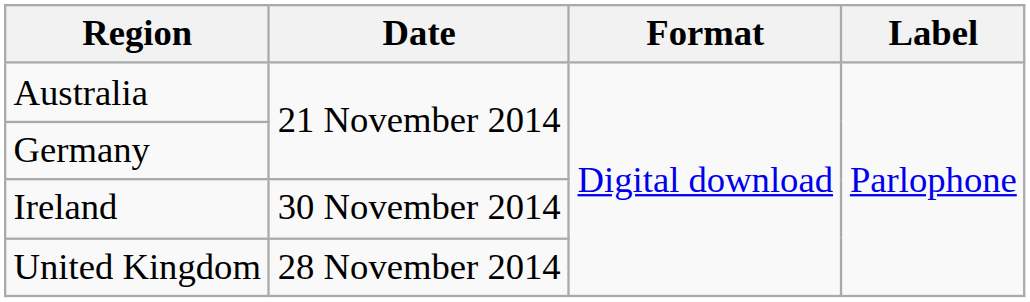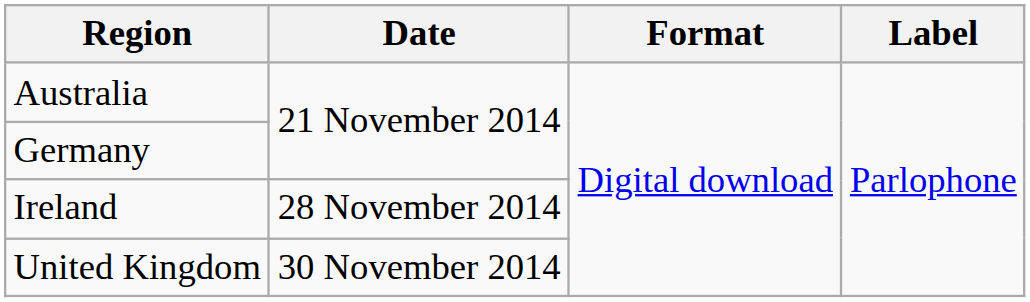 <table class="wikitable sortable">
 <tr>
 <th>Region</th>
 <th>Date</th>
 <th>Format</th>
 <th>Label</th>
 </tr>
 <tr>
 <td>Australia</td>
 <td rowspan="2">21 November 2014</td>
 <td rowspan="4"><a href='#'>Digital download</a></td>
 <td rowspan="4"><a href='#'>Parlophone</a></td>
 </tr>
 <tr>
 <td>Germany</td>
 </tr>
 <tr>
 <td>Ireland</td>
-<td>30 November 2014</td>
+<td>28 November 2014</td>
 </tr>
 <tr>
 <td>United Kingdom</td>
-<td>28 November 2014</td>
+<td>30 November 2014</td>
 </tr>
 </table>
